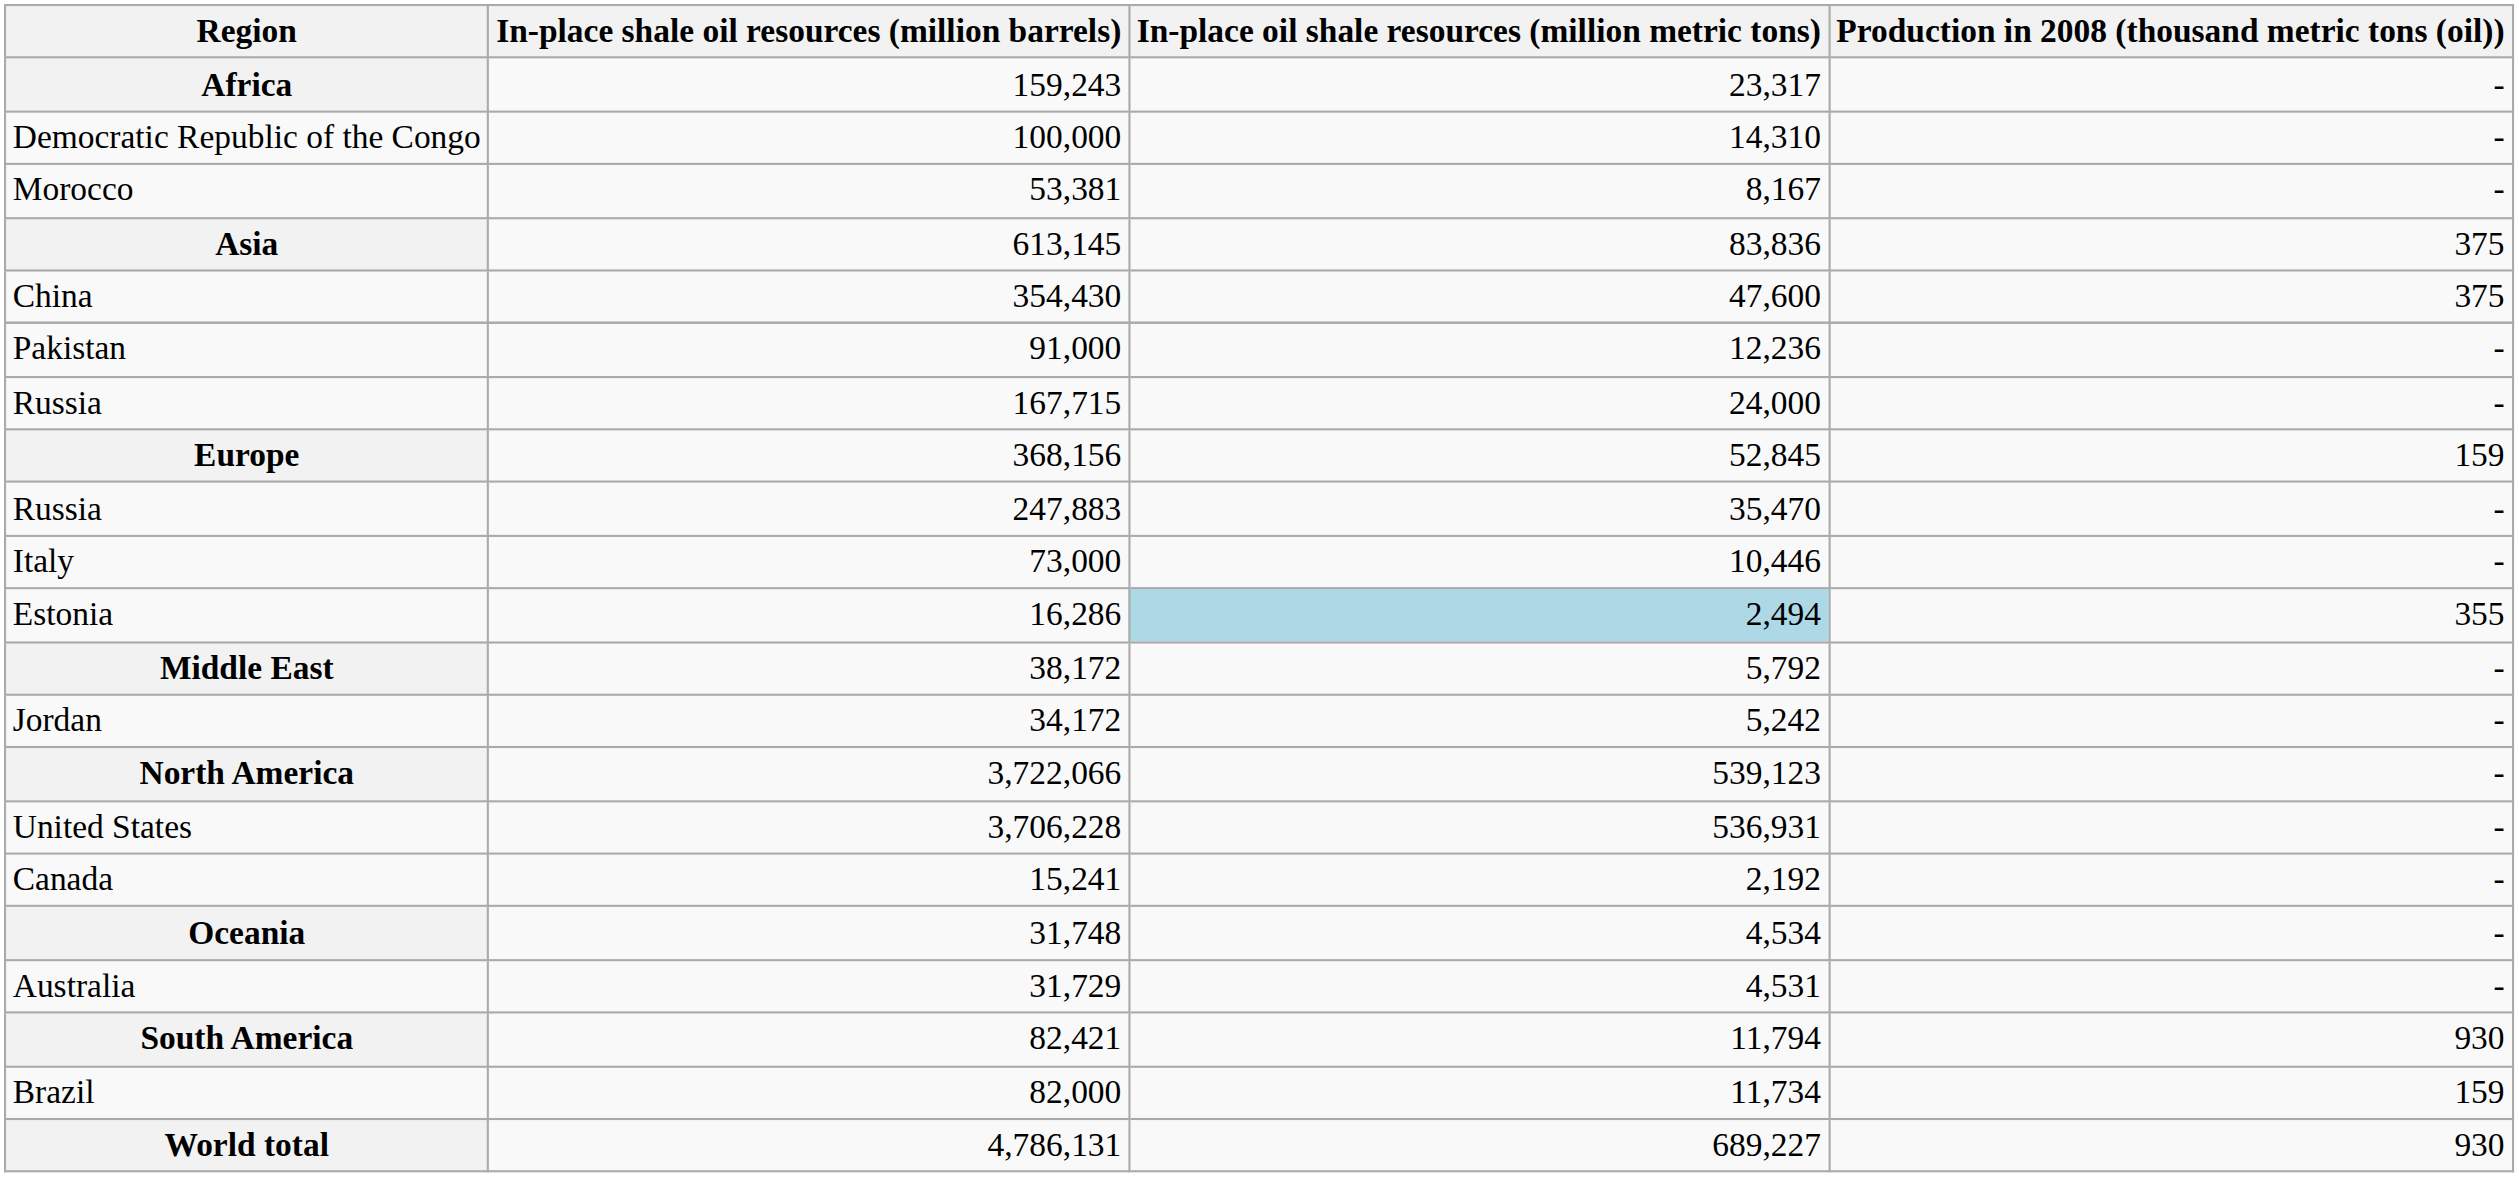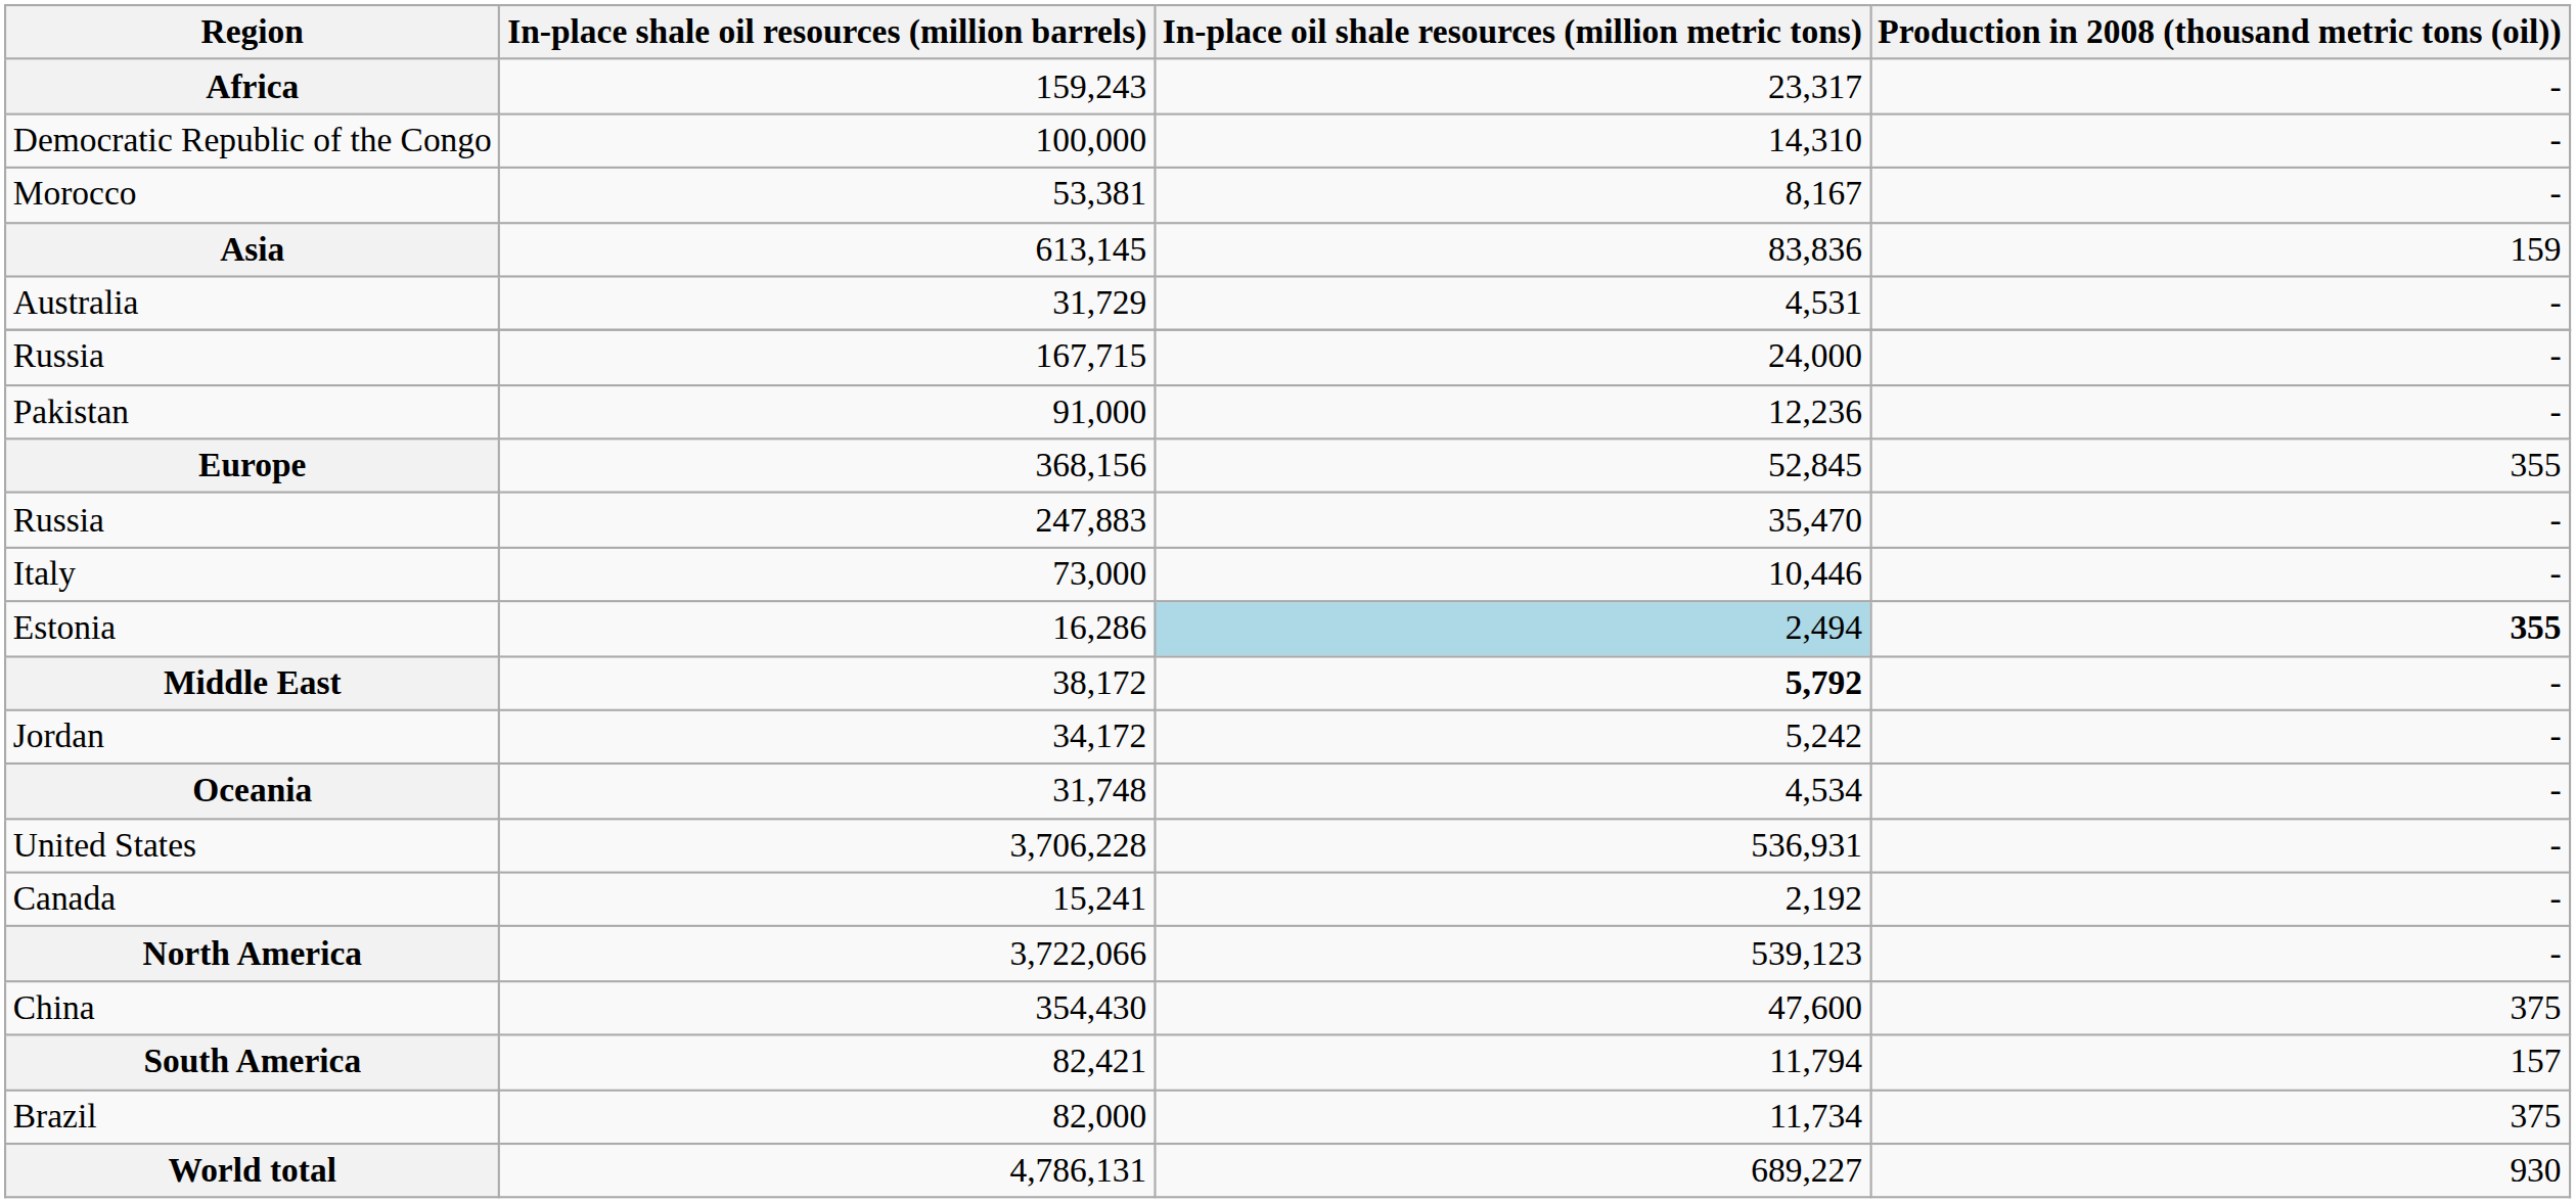 <table class="wikitable" style="margin:left">
 <tr>
 <th>Region</th>
 <th>In-place shale oil resources (million barrels)</th>
 <th>In-place oil shale resources (million metric tons)</th>
 <th>Production in 2008 (thousand metric tons (oil))</th>
 </tr>
 <tr>
 <th>Africa</th>
 <td align="right">159,243</td>
 <td align="right">23,317</td>
 <td align="right">-</td>
 </tr>
 <tr>
 <td>Democratic Republic of the Congo</td>
 <td align="right">100,000</td>
 <td align="right">14,310</td>
 <td align="right">-</td>
 </tr>
 <tr>
 <td>Morocco</td>
 <td align="right">53,381</td>
 <td align="right">8,167</td>
 <td align="right">-</td>
 </tr>
 <tr>
 <th>Asia</th>
 <td align="right">613,145</td>
 <td align="right">83,836</td>
-<td align="right">375</td>
+<td align="right">159</td>
 </tr>
 <tr>
-<td>China</td>
-<td align="right">354,430</td>
-<td align="right">47,600</td>
-<td align="right">375</td>
+<td>Australia</td>
+<td align="right">31,729</td>
+<td align="right">4,531</td>
+<td align="right">-</td>
 </tr>
 <tr>
+</tr>
+<tr>
+<td>Russia</td>
+<td align="right">167,715</td>
+<td align="right">24,000</td>
+<td align="right">-</td>
 </tr>
 <tr>
 <td>Pakistan</td>
 <td align="right">91,000</td>
 <td align="right">12,236</td>
 <td align="right">-</td>
 </tr>
 <tr>
-<td>Russia</td>
-<td align="right">167,715</td>
-<td align="right">24,000</td>
-<td align="right">-</td>
-</tr>
-<tr>
 <th>Europe</th>
 <td align="right">368,156</td>
 <td align="right">52,845</td>
-<td align="right">159</td>
+<td align="right">355</td>
 </tr>
 <tr>
 <td>Russia</td>
 <td align="right">247,883</td>
 <td align="right">35,470</td>
 <td align="right">-</td>
 </tr>
 <tr>
 <td>Italy</td>
 <td align="right">73,000</td>
 <td align="right">10,446</td>
 <td align="right">-</td>
 </tr>
 <tr>
 <td>Estonia</td>
 <td align="right">16,286</td>
 <td align="right" style="background: lightblue;">2,494</td>
-<td align="right">355</td>
+<td align="right"><strong>355</strong></td>
 </tr>
 <tr>
 <th>Middle East</th>
 <td align="right">38,172</td>
-<td align="right">5,792</td>
+<td align="right"><strong>5,792</strong></td>
 <td align="right">-</td>
 </tr>
 <tr>
 <td>Jordan</td>
 <td align="right">34,172</td>
 <td align="right">5,242</td>
 <td align="right">-</td>
 </tr>
 <tr>
-<th>North America</th>
-<td align="right">3,722,066</td>
-<td align="right">539,123</td>
+<th>Oceania</th>
+<td align="right">31,748</td>
+<td align="right">4,534</td>
 <td align="right">-</td>
 </tr>
 <tr>
 <td>United States</td>
 <td align="right">3,706,228</td>
 <td align="right">536,931</td>
 <td align="right">-</td>
 </tr>
 <tr>
 <td>Canada</td>
 <td align="right">15,241</td>
 <td align="right">2,192</td>
 <td align="right">-</td>
 </tr>
 <tr>
-<th>Oceania</th>
-<td align="right">31,748</td>
-<td align="right">4,534</td>
+<th>North America</th>
+<td align="right">3,722,066</td>
+<td align="right">539,123</td>
 <td align="right">-</td>
 </tr>
 <tr>
-<td>Australia</td>
-<td align="right">31,729</td>
-<td align="right">4,531</td>
-<td align="right">-</td>
+<td>China</td>
+<td align="right">354,430</td>
+<td align="right">47,600</td>
+<td align="right">375</td>
 </tr>
 <tr>
 <th>South America</th>
 <td align="right">82,421</td>
 <td align="right">11,794</td>
-<td align="right">930</td>
+<td align="right">157</td>
 </tr>
 <tr>
 <td>Brazil</td>
 <td align="right">82,000</td>
 <td align="right">11,734</td>
-<td align="right">159</td>
+<td align="right">375</td>
 </tr>
 <tr>
 <th>World total</th>
 <td align="right">4,786,131</td>
 <td align="right">689,227</td>
 <td align="right">930</td>
 </tr>
 </table>
